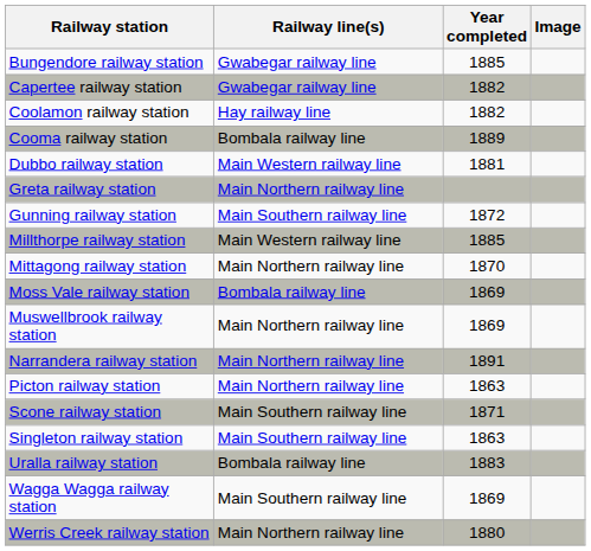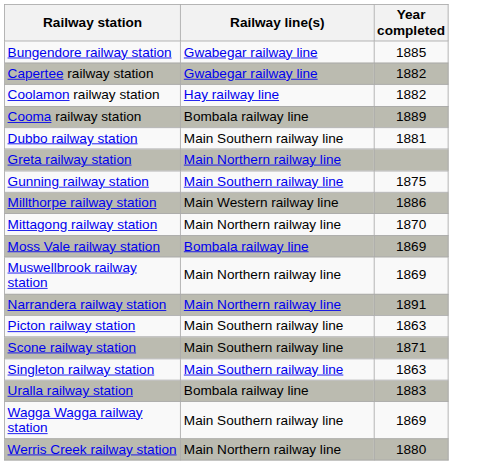 <table class="wikitable">
 <tr>
 <th width="200pt">Railway station</th>
 <th width="220pt">Railway line(s)</th>
 <th width="50pt">Year completed</th>
-<th>Image</th>
 </tr>
 <tr>
 <td><a href='#'>Bungendore railway station</a></td>
 <td><a href='#'>Gwabegar railway line</a></td>
 <td align="center">1885</td>
-<td align="center"></td>
 </tr>
 <tr bgcolor="#BBBBBBB">
 <td><a href='#'>Capertee</a> railway station</td>
 <td><a href='#'>Gwabegar railway line</a></td>
 <td align="center">1882</td>
-<td align="center"></td>
 </tr>
 <tr>
 <td><a href='#'>Coolamon</a> railway station</td>
 <td><a href='#'>Hay railway line</a></td>
 <td align="center">1882</td>
-<td align="center"></td>
 </tr>
 <tr bgcolor="#BBBBBBB">
 <td><a href='#'>Cooma</a> railway station</td>
 <td>Bombala railway line</td>
 <td align="center">1889</td>
-<td align="center"></td>
 </tr>
 <tr>
 <td><a href='#'>Dubbo railway station</a></td>
-<td><a href='#'>Main Western railway line</a></td>
+<td>Main Southern railway line</td>
 <td align="center">1881</td>
-<td align="center"></td>
 </tr>
 <tr bgcolor="#BBBBBBB">
 <td><a href='#'>Greta railway station</a></td>
 <td><a href='#'>Main Northern railway line</a></td>
 <td align="center"></td>
-<td align="center"></td>
 </tr>
 <tr>
 <td><a href='#'>Gunning railway station</a></td>
 <td><a href='#'>Main Southern railway line</a></td>
-<td align="center">1872</td>
-<td align="center"></td>
+<td align="center">1875</td>
 </tr>
 <tr bgcolor="#BBBBBBB">
 <td><a href='#'>Millthorpe railway station</a></td>
 <td>Main Western railway line</td>
-<td align="center">1885</td>
-<td align="center"></td>
+<td align="center">1886</td>
 </tr>
 <tr>
 <td><a href='#'>Mittagong railway station</a></td>
 <td>Main Northern railway line</td>
 <td align="center">1870</td>
-<td></td>
 </tr>
 <tr bgcolor="#BBBBBBB">
 <td><a href='#'>Moss Vale railway station</a></td>
 <td><a href='#'>Bombala railway line</a></td>
 <td align="center">1869</td>
-<td></td>
 </tr>
 <tr>
 <td><a href='#'>Muswellbrook railway station</a></td>
 <td>Main Northern railway line</td>
 <td align="center">1869</td>
-<td></td>
 </tr>
 <tr bgcolor="#BBBBBBB">
 <td><a href='#'>Narrandera railway station</a></td>
 <td><a href='#'>Main Northern railway line</a></td>
 <td align="center">1891</td>
-<td></td>
 </tr>
 <tr>
 <td><a href='#'>Picton railway station</a></td>
-<td><a href='#'>Main Northern railway line</a></td>
+<td>Main Southern railway line</td>
 <td align="center">1863</td>
-<td></td>
 </tr>
 <tr bgcolor="#BBBBBBB">
 <td><a href='#'>Scone railway station</a></td>
 <td>Main Southern railway line</td>
 <td align="center">1871</td>
-<td></td>
 </tr>
 <tr>
 <td><a href='#'>Singleton railway station</a></td>
 <td><a href='#'>Main Southern railway line</a></td>
 <td align="center">1863</td>
-<td></td>
 </tr>
 <tr bgcolor="#BBBBBBB">
 <td><a href='#'>Uralla railway station</a></td>
 <td>Bombala railway line</td>
 <td align="center">1883</td>
-<td></td>
 </tr>
 <tr>
 <td><a href='#'>Wagga Wagga railway station</a></td>
 <td>Main Southern railway line</td>
 <td align="center">1869</td>
-<td></td>
 </tr>
 <tr bgcolor="#BBBBBBB">
 <td><a href='#'>Werris Creek railway station</a></td>
 <td>Main Northern railway line</td>
 <td align="center">1880</td>
-<td></td>
 </tr>
 </table>
